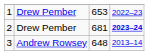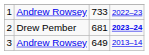 <table class="wikitable">
 <tr>
 </tr>
 <tr>
 <td>1</td>
-<td><a href='#'>Drew Pember</a></td>
-<td>653</td>
+<td><a href='#'>Andrew Rowsey</a></td>
+<td>733</td>
 <td style="font-size:80%;"><a href='#'>2022–23</a></td>
 </tr>
 <tr>
 <td>2</td>
 <td>Drew Pember</td>
 <td>681</td>
 <td style="font-size:80%;"><strong><a href='#'>2023–24</a></strong></td>
 </tr>
 <tr>
 <td>3</td>
 <td><a href='#'>Andrew Rowsey</a></td>
-<td>648</td>
+<td>649</td>
 <td style="font-size:80%;"><a href='#'>2013–14</a></td>
 </tr>
 </table>
